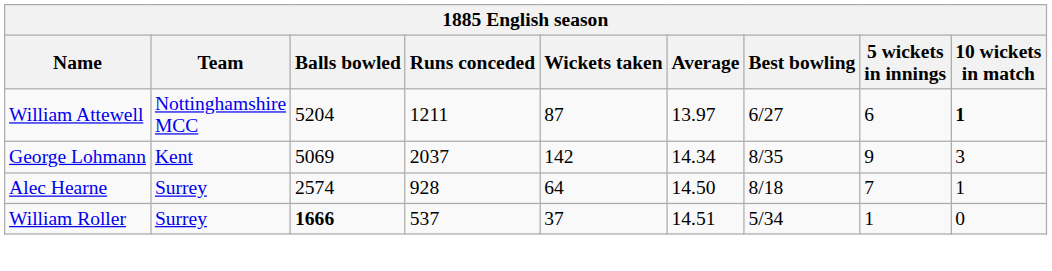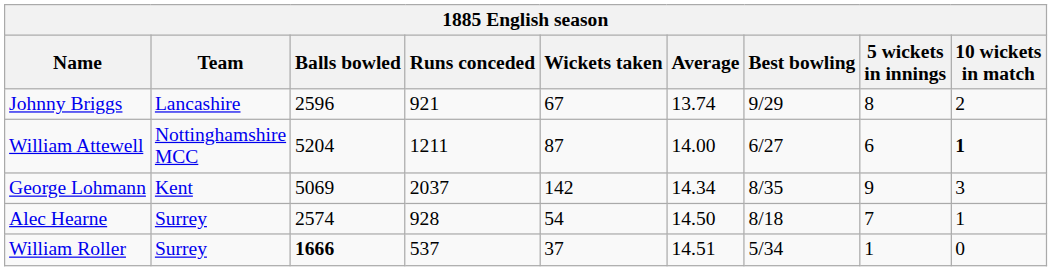 <table class="wikitable">
 <tr>
 <th bgcolor="#efefef" colspan="9">1885 English season</th>
 </tr>
 <tr bgcolor="#efefef">
 <th>Name</th>
 <th>Team</th>
 <th>Balls bowled</th>
 <th>Runs conceded</th>
 <th>Wickets taken</th>
 <th>Average</th>
 <th>Best bowling</th>
 <th>5 wickets<br>in innings</th>
 <th>10 wickets<br>in match</th>
 </tr>
 <tr>
+<td><a href='#'>Johnny Briggs</a></td>
+<td><a href='#'>Lancashire</a></td>
+<td>2596</td>
+<td>921</td>
+<td>67</td>
+<td>13.74</td>
+<td>9/29</td>
+<td>8</td>
+<td>2</td>
+</tr>
+<tr>
 <td><a href='#'>William Attewell</a></td>
 <td><a href='#'>Nottinghamshire</a><br><a href='#'>MCC</a></td>
 <td>5204</td>
 <td>1211</td>
 <td>87</td>
-<td>13.97</td>
+<td>14.00</td>
 <td>6/27</td>
 <td>6</td>
 <td><strong>1</strong></td>
 </tr>
 <tr>
 <td><a href='#'>George Lohmann</a></td>
 <td><a href='#'>Kent</a></td>
 <td>5069</td>
 <td>2037</td>
 <td>142</td>
 <td>14.34</td>
 <td>8/35</td>
 <td>9</td>
 <td>3</td>
 </tr>
 <tr>
 <td><a href='#'>Alec Hearne</a></td>
 <td><a href='#'>Surrey</a></td>
 <td>2574</td>
 <td>928</td>
-<td>64</td>
+<td>54</td>
 <td>14.50</td>
 <td>8/18</td>
 <td>7</td>
 <td>1</td>
 </tr>
 <tr>
 <td><a href='#'>William Roller</a></td>
 <td><a href='#'>Surrey</a></td>
 <td><strong>1666</strong></td>
 <td>537</td>
 <td>37</td>
 <td>14.51</td>
 <td>5/34</td>
 <td>1</td>
 <td>0</td>
 </tr>
 </table>
